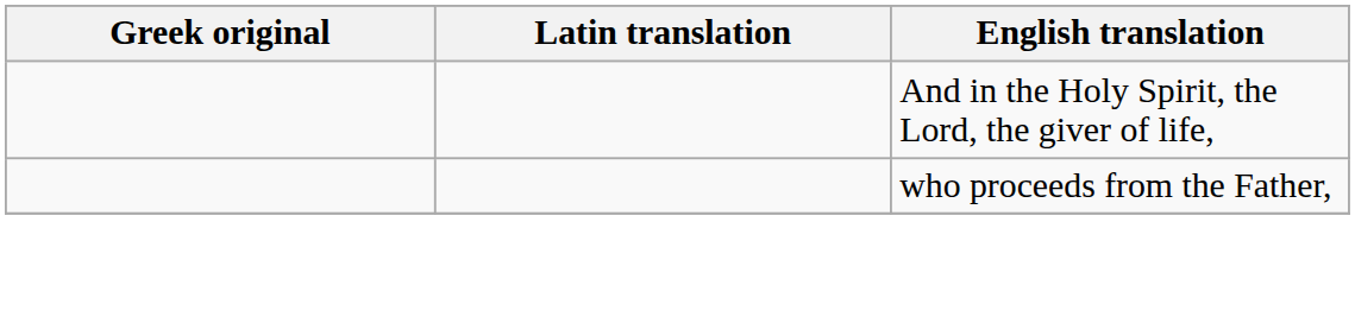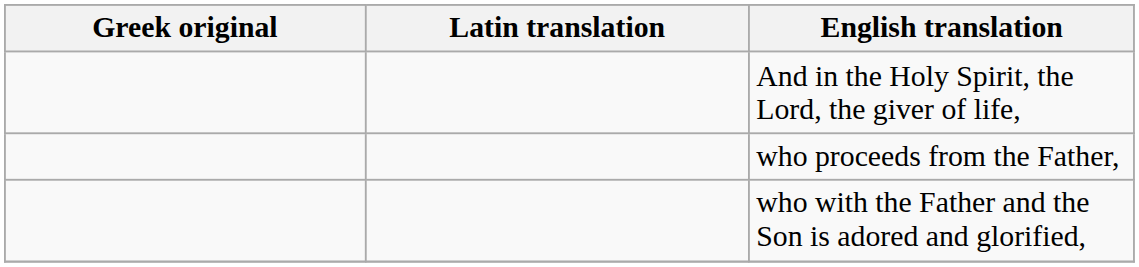 <table class="wikitable">
 <tr Valign=top>
 <th width=400>Greek original</th>
 <th width=400>Latin translation</th>
 <th width=400>English translation</th>
 </tr>
 <tr>
 <td></td>
 <td></td>
 <td>And in the Holy Spirit, the Lord, the giver of life,</td>
 </tr>
 <tr>
 <td></td>
 <td></td>
 <td>who proceeds from the Father,</td>
 </tr>
 <tr>
+<td></td>
+<td></td>
+<td>who with the Father and the Son is adored and glorified,</td>
+</tr>
+<tr>
 </tr>
 </table>
